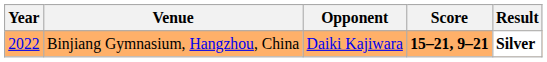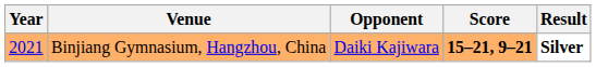 <table class="sortable wikitable" style="font-size: 90%;">
 <tr>
 <th>Year</th>
 <th>Venue</th>
 <th>Opponent</th>
 <th>Score</th>
 <th>Result</th>
 </tr>
 <tr style="background:#FFB069">
-<td align="center"><a href='#'>2022</a></td>
+<td align="center"><a href='#'>2021</a></td>
 <td align="left">Binjiang Gymnasium, <a href='#'>Hangzhou</a>, China</td>
 <td align="left"> <a href='#'>Daiki Kajiwara</a></td>
 <td align="left"><strong>15–21, 9–21</strong></td>
 <td style="text-align:left; background:white"> <strong>Silver</strong></td>
 </tr>
 </table>
